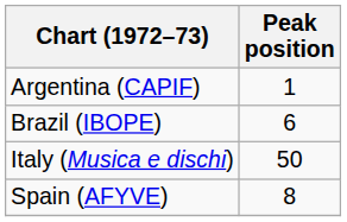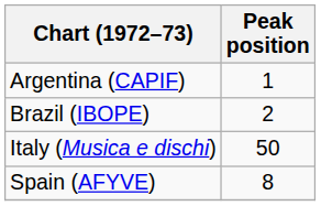 <table class="wikitable sortable">
 <tr>
 <th align="left">Chart (1972–73)</th>
 <th align="left">Peak<br>position</th>
 </tr>
 <tr>
 <td align="left">Argentina (<a href='#'>CAPIF</a>)</td>
 <td align="center">1</td>
 </tr>
 <tr>
 <td align="left">Brazil (<a href='#'>IBOPE</a>)</td>
-<td align="center">6</td>
+<td align="center">2</td>
 </tr>
 <tr>
 <td align="left">Italy (<em><a href='#'>Musica e dischi</a></em>)</td>
 <td align="center">50</td>
 </tr>
 <tr>
 <td align="left">Spain (<a href='#'>AFYVE</a>)</td>
 <td align="center">8</td>
 </tr>
 <tr>
 </tr>
 </table>
